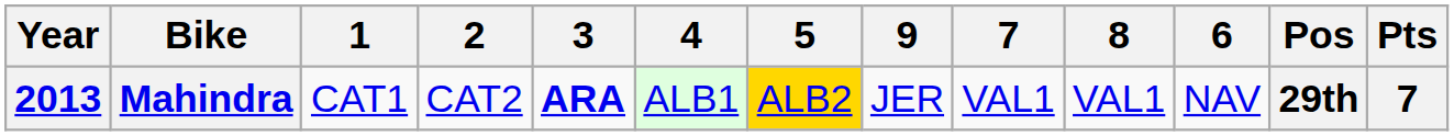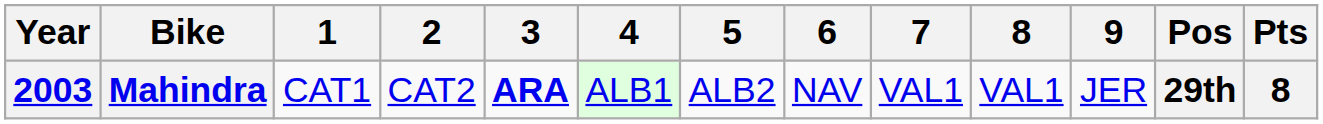 <table class="wikitable" style="text-align:center;">
 <tr>
 <th>Year</th>
 <th>Bike</th>
 <th>1</th>
 <th>2</th>
 <th>3</th>
 <th>4</th>
 <th>5</th>
-<th>9</th>
+<th>6</th>
 <th>7</th>
 <th>8</th>
-<th>6</th>
+<th>9</th>
 <th>Pos</th>
 <th>Pts</th>
 </tr>
 <tr>
-<th><a href='#'>2013</a></th>
+<th><a href='#'>2003</a></th>
 <th><a href='#'>Mahindra</a></th>
 <td><a href='#'>CAT1</a></td>
 <td><a href='#'>CAT2</a></td>
 <td><strong><a href='#'>ARA</a><br></strong></td>
 <td style="background:#DFFFDF;"><a href='#'>ALB1</a><br></td>
-<td style="background: gold;"><a href='#'>ALB2</a><br></td>
-<td><a href='#'>JER</a><br></td>
+<td><a href='#'>ALB2</a><br></td>
+<td><a href='#'>NAV</a><br></td>
 <td><a href='#'>VAL1</a><br></td>
 <td><a href='#'>VAL1</a><br></td>
-<td><a href='#'>NAV</a><br></td>
+<td><a href='#'>JER</a><br></td>
 <th>29th</th>
-<th>7</th>
+<th>8</th>
 </tr>
 </table>
